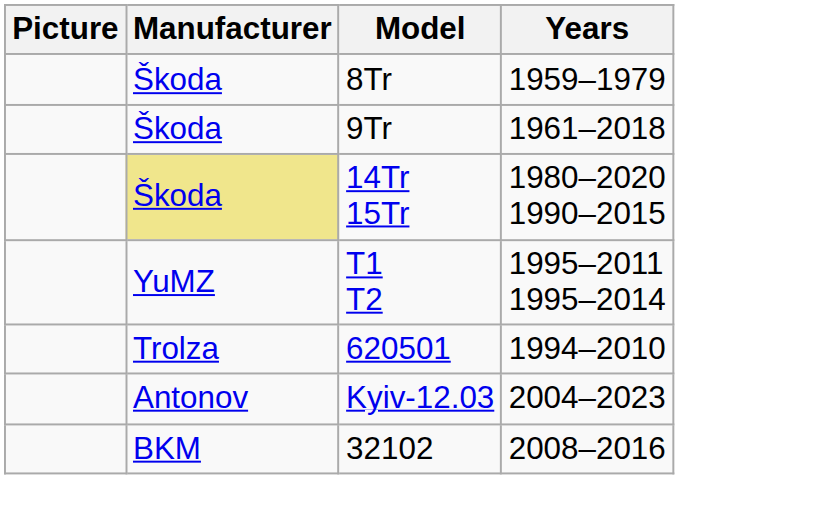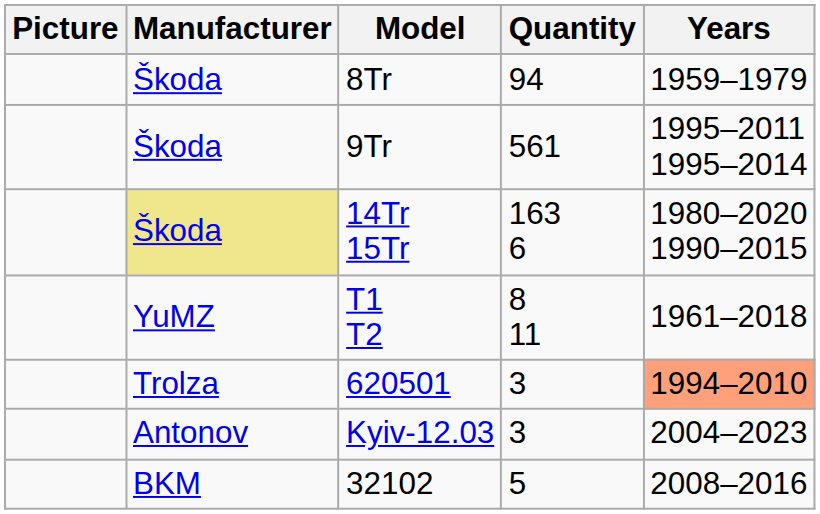 <table class="wikitable sortable">
 <tr>
 <th>Picture</th>
 <th>Manufacturer</th>
 <th>Model</th>
+<th>Quantity</th>
 <th>Years</th>
 </tr>
 <tr>
 <td></td>
 <td> <a href='#'>Škoda</a></td>
 <td>8Tr</td>
+<td>94</td>
 <td>1959–1979</td>
 </tr>
 <tr>
 <td></td>
 <td> <a href='#'>Škoda</a></td>
 <td>9Tr</td>
-<td>1961–2018</td>
+<td>561</td>
+<td>1995–2011<br>1995–2014</td>
 </tr>
 <tr>
 <td></td>
 <td style="background: khaki;"> <a href='#'>Škoda</a></td>
 <td><a href='#'>14Tr</a><br><a href='#'>15Tr</a></td>
+<td>163<br>6</td>
 <td>1980–2020<br>1990–2015</td>
 </tr>
 <tr>
 <td></td>
 <td> <a href='#'>YuMZ</a></td>
 <td><a href='#'>T1</a><br><a href='#'>T2</a></td>
-<td>1995–2011<br>1995–2014</td>
+<td>8<br>11</td>
+<td>1961–2018</td>
 </tr>
 <tr>
 <td></td>
 <td> <a href='#'>Trolza</a></td>
 <td><a href='#'>620501</a></td>
-<td>1994–2010</td>
+<td>3</td>
+<td style="background: lightsalmon;">1994–2010</td>
 </tr>
 <tr>
 <td></td>
 <td> <a href='#'>Antonov</a></td>
 <td><a href='#'>Kyiv-12.03</a></td>
+<td>3</td>
 <td>2004–2023</td>
 </tr>
 <tr>
 <td></td>
 <td> <a href='#'>BKM</a></td>
 <td>32102</td>
+<td>5</td>
 <td>2008–2016</td>
 </tr>
 </table>
